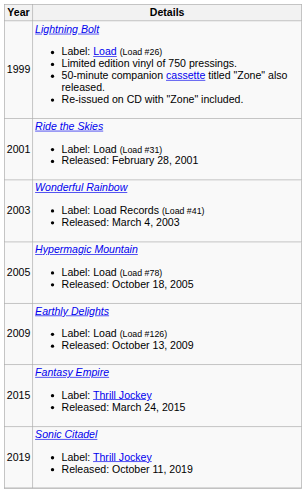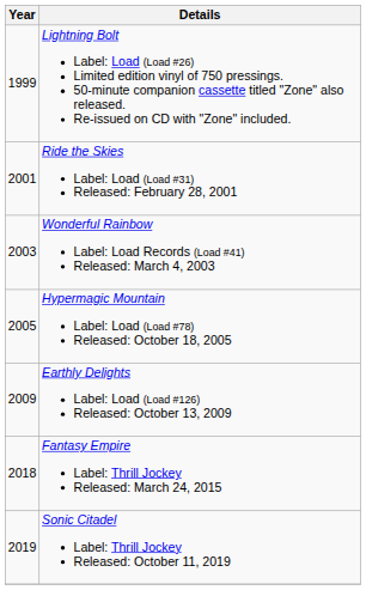 <table class="wikitable">
 <tr>
 <th>Year</th>
 <th width="400">Details</th>
 </tr>
 <tr>
 <td>1999</td>
 <td><em><a href='#'>Lightning Bolt</a></em><br><ul><li>Label: <a href='#'>Load</a> <small>(Load #26)</small></li><li>Limited edition vinyl of 750 pressings.</li><li>50-minute companion <a href='#'>cassette</a> titled "Zone" also released.</li><li>Re-issued on CD with "Zone" included.</li></ul></td>
 </tr>
 <tr>
 <td>2001</td>
 <td><em><a href='#'>Ride the Skies</a></em><br><ul><li>Label: Load <small>(Load #31)</small></li><li>Released: February 28, 2001</li></ul></td>
 </tr>
 <tr>
 <td>2003</td>
 <td><em><a href='#'>Wonderful Rainbow</a></em><br><ul><li>Label: Load Records <small>(Load #41)</small></li><li>Released: March 4, 2003</li></ul></td>
 </tr>
 <tr>
 <td>2005</td>
 <td><em><a href='#'>Hypermagic Mountain</a></em><br><ul><li>Label: Load <small>(Load #78)</small></li><li>Released: October 18, 2005</li></ul></td>
 </tr>
 <tr>
 <td>2009</td>
 <td><em><a href='#'>Earthly Delights</a></em><br><ul><li>Label: Load <small>(Load #126)</small></li><li>Released: October 13, 2009</li></ul></td>
 </tr>
 <tr>
-<td>2015</td>
+<td>2018</td>
 <td><em><a href='#'>Fantasy Empire</a></em><br><ul><li>Label: <a href='#'>Thrill Jockey</a></li><li>Released: March 24, 2015</li></ul></td>
 </tr>
 <tr>
 <td>2019</td>
 <td><em><a href='#'>Sonic Citadel</a></em><br><ul><li>Label: <a href='#'>Thrill Jockey</a></li><li>Released: October 11, 2019</li></ul></td>
 </tr>
 <tr>
 </tr>
 </table>
